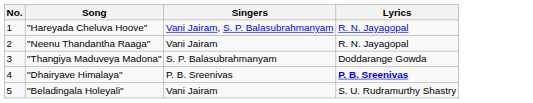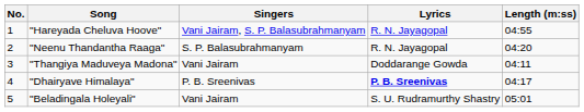 <table class="wikitable" style="font-size:95%;">
 <tr>
 <th>No.</th>
 <th>Song</th>
 <th>Singers</th>
 <th>Lyrics</th>
+<th>Length (m:ss)</th>
 </tr>
 <tr>
 <td>1</td>
 <td>"Hareyada Cheluva Hoove"</td>
 <td><a href='#'>Vani Jairam</a>, <a href='#'>S. P. Balasubrahmanyam</a></td>
 <td><a href='#'>R. N. Jayagopal</a></td>
+<td>04:55</td>
 </tr>
 <tr>
 <td>2</td>
 <td>"Neenu Thandantha Raaga"</td>
-<td>Vani Jairam</td>
+<td>S. P. Balasubrahmanyam</td>
 <td>R. N. Jayagopal</td>
+<td>04:20</td>
 </tr>
 <tr>
 <td>3</td>
 <td>"Thangiya Maduveya Madona"</td>
-<td>S. P. Balasubrahmanyam</td>
+<td>Vani Jairam</td>
 <td>Doddarange Gowda</td>
+<td>04:11</td>
 </tr>
 <tr>
 <td>4</td>
 <td>"Dhairyave Himalaya"</td>
 <td>P. B. Sreenivas</td>
 <td><strong><a href='#'>P. B. Sreenivas</a></strong></td>
+<td>04:17</td>
 </tr>
 <tr>
 <td>5</td>
 <td>"Beladingala Holeyali"</td>
 <td>Vani Jairam</td>
 <td>S. U. Rudramurthy Shastry</td>
+<td>05:01</td>
 </tr>
 </table>
